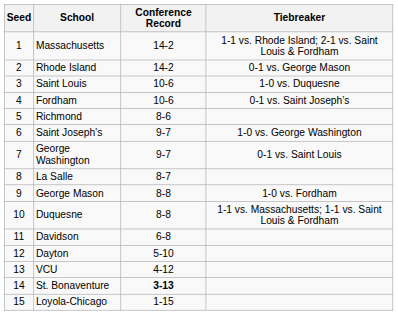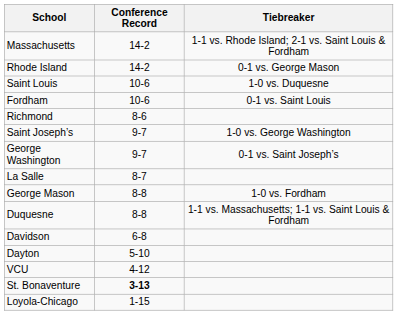 <table class="wikitable" style="text-align:center">
 <tr>
-<th>Seed</th>
 <th>School</th>
 <th>Conference Record</th>
 <th>Tiebreaker</th>
 </tr>
 <tr>
-<td>1</td>
 <td align="left">Massachusetts</td>
 <td>14-2</td>
 <td>1-1 vs. Rhode Island; 2-1 vs. Saint Louis & Fordham</td>
 </tr>
 <tr>
-<td>2</td>
 <td align="left">Rhode Island</td>
 <td>14-2</td>
 <td>0-1 vs. George Mason</td>
 </tr>
 <tr>
-<td>3</td>
 <td align="left">Saint Louis</td>
 <td>10-6</td>
 <td>1-0 vs. Duquesne</td>
 </tr>
 <tr>
-<td>4</td>
 <td align="left">Fordham</td>
 <td>10-6</td>
-<td>0-1 vs. Saint Joseph’s</td>
+<td>0-1 vs. Saint Louis</td>
 </tr>
 <tr>
-<td>5</td>
 <td align="left">Richmond</td>
 <td>8-6</td>
 <td></td>
 </tr>
 <tr>
-<td>6</td>
 <td align="left">Saint Joseph’s</td>
 <td>9-7</td>
 <td>1-0 vs. George Washington</td>
 </tr>
 <tr>
-<td>7</td>
 <td align="left">George Washington</td>
 <td>9-7</td>
-<td>0-1 vs. Saint Louis</td>
+<td>0-1 vs. Saint Joseph’s</td>
 </tr>
 <tr>
-<td>8</td>
 <td align="left">La Salle</td>
 <td>8-7</td>
 <td></td>
 </tr>
 <tr>
-<td>9</td>
 <td align="left">George Mason</td>
 <td>8-8</td>
 <td>1-0 vs. Fordham</td>
 </tr>
 <tr>
-<td>10</td>
 <td align="left">Duquesne</td>
 <td>8-8</td>
 <td>1-1 vs. Massachusetts; 1-1 vs. Saint Louis & Fordham</td>
 </tr>
 <tr>
-<td>11</td>
 <td align="left">Davidson</td>
 <td>6-8</td>
 <td></td>
 </tr>
 <tr>
-<td>12</td>
 <td align="left">Dayton</td>
 <td>5-10</td>
 <td></td>
 </tr>
 <tr>
-<td>13</td>
 <td align="left">VCU</td>
 <td>4-12</td>
 <td></td>
 </tr>
 <tr>
-<td>14</td>
 <td align="left">St. Bonaventure</td>
 <td><strong>3-13</strong></td>
 <td></td>
 </tr>
 <tr>
-<td>15</td>
 <td align="left">Loyola-Chicago</td>
 <td>1-15</td>
 <td></td>
 </tr>
 </table>
